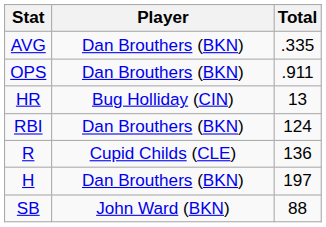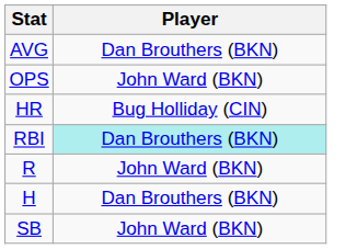 <table class="wikitable" style="text-align:center;">
 <tr>
 <th style="width:15%;">Stat</th>
 <th>Player</th>
-<th style="width:15%;">Total</th>
 </tr>
 <tr>
 <td><a href='#'>AVG</a></td>
 <td><a href='#'>Dan Brouthers</a> (<a href='#'>BKN</a>)</td>
-<td>.335</td>
 </tr>
 <tr>
 <td><a href='#'>OPS</a></td>
-<td><a href='#'>Dan Brouthers</a> (<a href='#'>BKN</a>)</td>
-<td>.911</td>
+<td><a href='#'>John Ward</a> (<a href='#'>BKN</a>)</td>
 </tr>
 <tr>
 <td><a href='#'>HR</a></td>
 <td><a href='#'>Bug Holliday</a> (<a href='#'>CIN</a>)</td>
-<td>13</td>
 </tr>
 <tr>
 <td><a href='#'>RBI</a></td>
-<td><a href='#'>Dan Brouthers</a> (<a href='#'>BKN</a>)</td>
-<td>124</td>
+<td style="background: paleturquoise;"><a href='#'>Dan Brouthers</a> (<a href='#'>BKN</a>)</td>
 </tr>
 <tr>
 <td><a href='#'>R</a></td>
-<td><a href='#'>Cupid Childs</a> (<a href='#'>CLE</a>)</td>
-<td>136</td>
+<td><a href='#'>John Ward</a> (<a href='#'>BKN</a>)</td>
 </tr>
 <tr>
 <td><a href='#'>H</a></td>
 <td><a href='#'>Dan Brouthers</a> (<a href='#'>BKN</a>)</td>
-<td>197</td>
 </tr>
 <tr>
 <td><a href='#'>SB</a></td>
 <td><a href='#'>John Ward</a> (<a href='#'>BKN</a>)</td>
-<td>88</td>
 </tr>
 </table>
